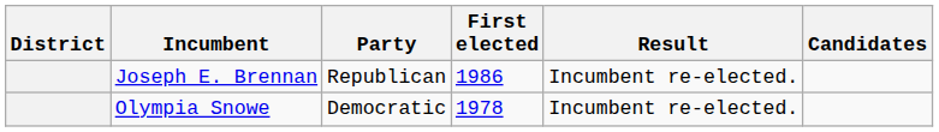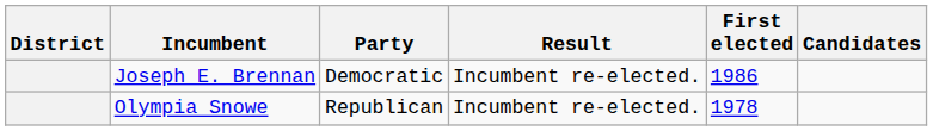 <table class=wikitable>
 <tr valign=bottom>
 <th>District</th>
 <th>Incumbent</th>
 <th>Party</th>
+<th>Result</th>
 <th>First<br>elected</th>
-<th>Result</th>
 <th>Candidates</th>
 </tr>
 <tr>
 <th></th>
 <td><a href='#'>Joseph E. Brennan</a></td>
-<td>Republican</td>
+<td>Democratic</td>
+<td>Incumbent re-elected.</td>
 <td><a href='#'>1986</a></td>
-<td>Incumbent re-elected.</td>
 <td nowrap></td>
 </tr>
 <tr>
 <th></th>
 <td><a href='#'>Olympia Snowe</a></td>
-<td>Democratic</td>
+<td>Republican</td>
+<td>Incumbent re-elected.</td>
 <td><a href='#'>1978</a></td>
-<td>Incumbent re-elected.</td>
 <td nowrap></td>
 </tr>
 </table>
